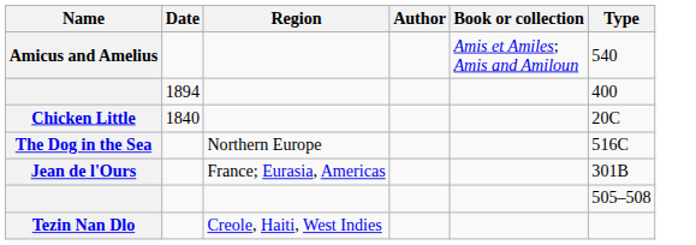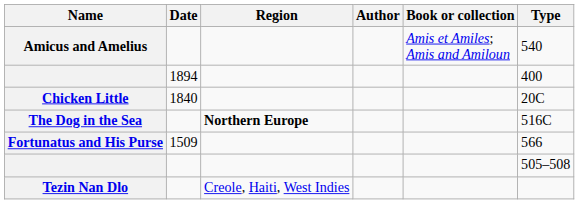 <table class="wikitable sortable">
 <tr>
 <th scope="col">Name</th>
 <th scope="col">Date</th>
 <th scope="col">Region</th>
 <th scope="col">Author</th>
 <th scope="col">Book or collection</th>
 <th scope="col">Type</th>
 </tr>
 <tr>
 <th>Amicus and Amelius</th>
 <td></td>
 <td></td>
 <td></td>
 <td><em><a href='#'>Amis et Amiles</a></em>; <br> <em><a href='#'>Amis and Amiloun</a></em></td>
 <td>540</td>
 </tr>
 <tr>
 <th></th>
 <td>1894</td>
 <td></td>
 <td></td>
 <td></td>
 <td>400</td>
 </tr>
 <tr>
 <th><a href='#'>Chicken Little</a></th>
 <td>1840</td>
 <td></td>
 <td></td>
 <td></td>
 <td>20C</td>
 </tr>
 <tr>
 <th><a href='#'>The Dog in the Sea</a></th>
 <td></td>
-<td>Northern Europe</td>
+<td><strong>Northern Europe</strong></td>
 <td></td>
 <td></td>
 <td>516C</td>
 </tr>
 <tr>
-<th><a href='#'>Jean de l'Ours</a></th>
-<td></td>
-<td>France; <a href='#'>Eurasia</a>, <a href='#'>Americas</a></td>
+<th><a href='#'>Fortunatus and His Purse</a></th>
+<td>1509</td>
 <td></td>
 <td></td>
-<td>301B</td>
+<td></td>
+<td>566</td>
 </tr>
 <tr>
 <th></th>
 <td></td>
 <td></td>
 <td></td>
 <td></td>
 <td>505–508</td>
 </tr>
 <tr>
 <th><a href='#'>Tezin Nan Dlo</a></th>
 <td></td>
 <td><a href='#'>Creole</a>, <a href='#'>Haiti</a>, <a href='#'>West Indies</a></td>
 <td></td>
 <td></td>
 <td></td>
 </tr>
 </table>
